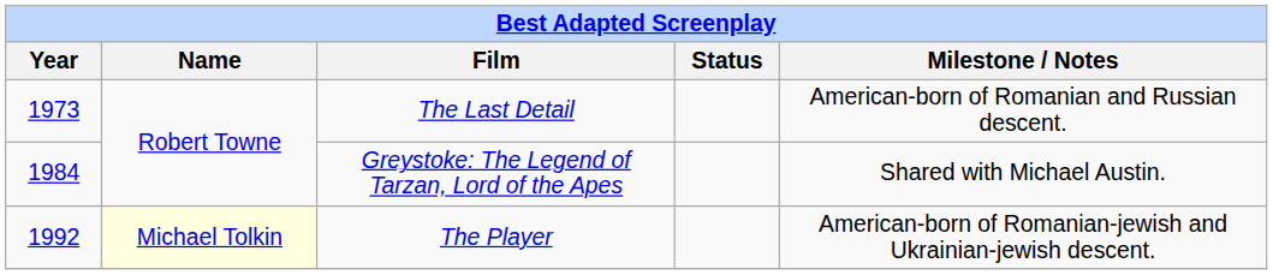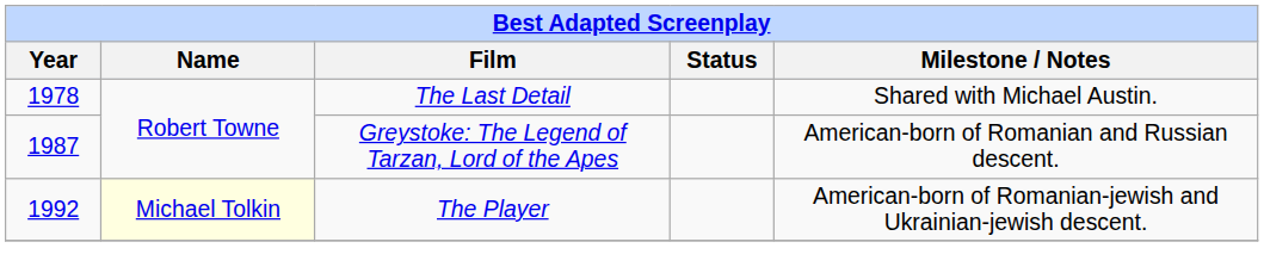 <table class="wikitable" style="text-align: center">
 <tr ---- bgcolor="#bfd7ff">
 <td colspan=6 style="text-align:center;"><strong><a href='#'>Best Adapted Screenplay</a></strong></td>
 </tr>
 <tr ---- bgcolor="#ebf5ff">
 <th style="width:075px;">Year</th>
 <th style="width:200px;">Name</th>
 <th style="width:350px;">Film</th>
 <th style="width:075px;">Status</th>
 <th style="width:500px;">Milestone / Notes</th>
 </tr>
 <tr>
-<td><a href='#'>1973</a></td>
+<td><a href='#'>1978</a></td>
 <td rowspan=2><a href='#'>Robert Towne</a></td>
 <td><em><a href='#'>The Last Detail</a></em></td>
 <td></td>
-<td>American-born of Romanian and Russian descent.</td>
+<td>Shared with Michael Austin.</td>
 </tr>
 <tr>
-<td><a href='#'>1984</a></td>
+<td><a href='#'>1987</a></td>
 <td><em><a href='#'>Greystoke: The Legend of Tarzan, Lord of the Apes</a></em></td>
 <td></td>
-<td>Shared with Michael Austin.</td>
+<td>American-born of Romanian and Russian descent.</td>
 </tr>
 <tr>
 <td><a href='#'>1992</a></td>
 <td style="background: lightyellow;"><a href='#'>Michael Tolkin</a></td>
 <td><em><a href='#'>The Player</a></em></td>
 <td></td>
 <td>American-born of Romanian-jewish and Ukrainian-jewish descent.</td>
 </tr>
 <tr>
 </tr>
 </table>
